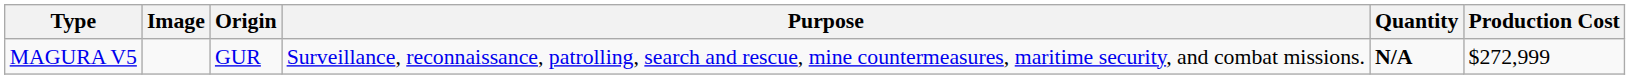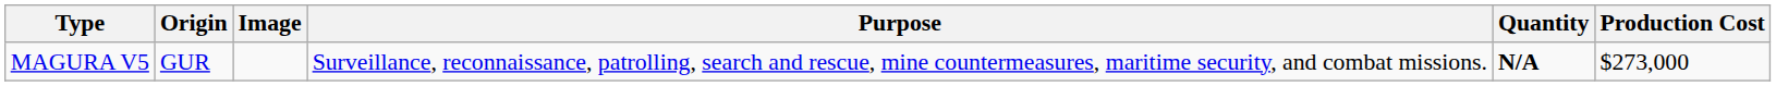 <table class="wikitable">
 <tr>
 <th>Type</th>
+<th>Origin</th>
 <th>Image</th>
-<th>Origin</th>
 <th>Purpose</th>
 <th>Quantity</th>
 <th>Production Cost</th>
 </tr>
 <tr>
 <td><a href='#'>MAGURA V5</a></td>
+<td><a href='#'>GUR</a></td>
 <td></td>
-<td><a href='#'>GUR</a></td>
 <td><a href='#'>Surveillance</a>, <a href='#'>reconnaissance</a>, <a href='#'>patrolling</a>, <a href='#'>search and rescue</a>, <a href='#'>mine countermeasures</a>, <a href='#'>maritime security</a>, and combat missions.</td>
 <td><strong>N/A</strong></td>
-<td>$272,999</td>
+<td>$273,000</td>
 </tr>
 </table>
